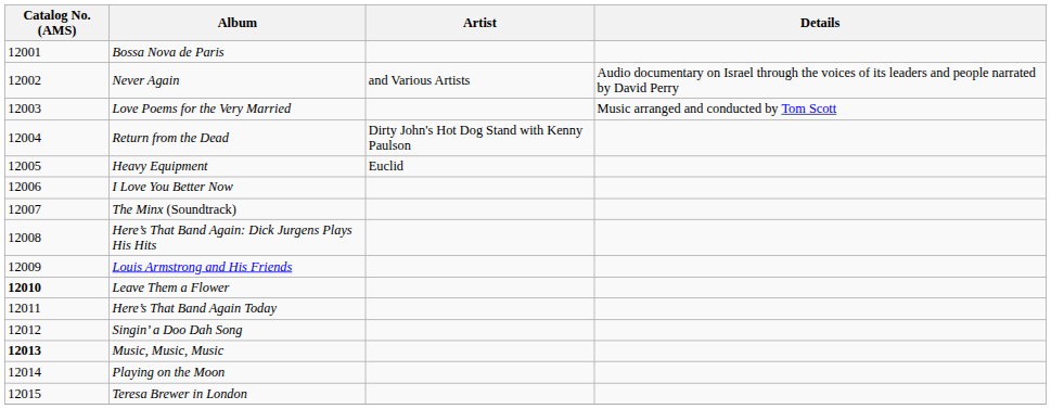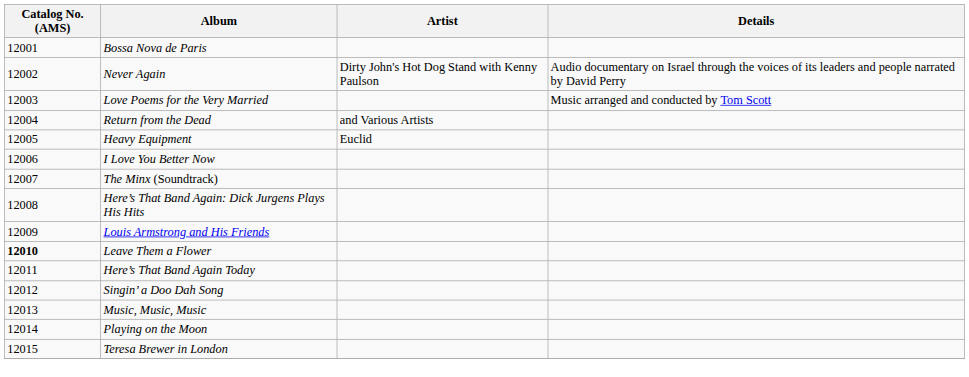 <table class="wikitable sortable">
 <tr>
 <th>Catalog No. (AMS)</th>
 <th>Album</th>
 <th>Artist</th>
 <th>Details</th>
 </tr>
 <tr>
 <td>12001</td>
 <td><em>Bossa Nova de Paris</em></td>
 <td></td>
 <td></td>
 </tr>
 <tr>
 <td>12002</td>
 <td><em>Never Again</em></td>
-<td> and Various Artists</td>
+<td>Dirty John's Hot Dog Stand with Kenny Paulson</td>
 <td>Audio documentary on Israel through the voices of its leaders and people narrated by David Perry</td>
 </tr>
 <tr>
 <td>12003</td>
 <td><em>Love Poems for the Very Married</em></td>
 <td></td>
 <td>Music arranged and conducted by <a href='#'>Tom Scott</a></td>
 </tr>
 <tr>
 <td>12004</td>
 <td><em>Return from the Dead</em></td>
-<td>Dirty John's Hot Dog Stand with Kenny Paulson</td>
+<td> and Various Artists</td>
 <td></td>
 </tr>
 <tr>
 <td>12005</td>
 <td><em>Heavy Equipment</em></td>
 <td>Euclid</td>
 <td></td>
 </tr>
 <tr>
 <td>12006</td>
 <td><em>I Love You Better Now</em></td>
 <td></td>
 <td></td>
 </tr>
 <tr>
 <td>12007</td>
 <td><em>The Minx</em> (Soundtrack)</td>
 <td></td>
 <td></td>
 </tr>
 <tr>
 <td>12008</td>
 <td><em>Here’s That Band Again: Dick Jurgens Plays His Hits</em></td>
 <td></td>
 <td></td>
 </tr>
 <tr>
 <td>12009</td>
 <td><em><a href='#'>Louis Armstrong and His Friends</a></em></td>
 <td></td>
 <td></td>
 </tr>
 <tr>
 <td><strong>12010</strong></td>
 <td><em>Leave Them a Flower</em></td>
 <td></td>
 <td></td>
 </tr>
 <tr>
 <td>12011</td>
 <td><em>Here’s That Band Again Today</em></td>
 <td></td>
 <td></td>
 </tr>
 <tr>
 <td>12012</td>
 <td><em>Singin’ a Doo Dah Song</em></td>
 <td></td>
 <td></td>
 </tr>
 <tr>
-<td><strong>12013</strong></td>
+<td>12013</td>
 <td><em>Music, Music, Music</em></td>
 <td></td>
 <td></td>
 </tr>
 <tr>
 <td>12014</td>
 <td><em>Playing on the Moon</em></td>
 <td></td>
 <td></td>
 </tr>
 <tr>
 <td>12015</td>
 <td><em>Teresa Brewer in London</em></td>
 <td></td>
 <td></td>
 </tr>
 <tr>
 </tr>
 </table>
